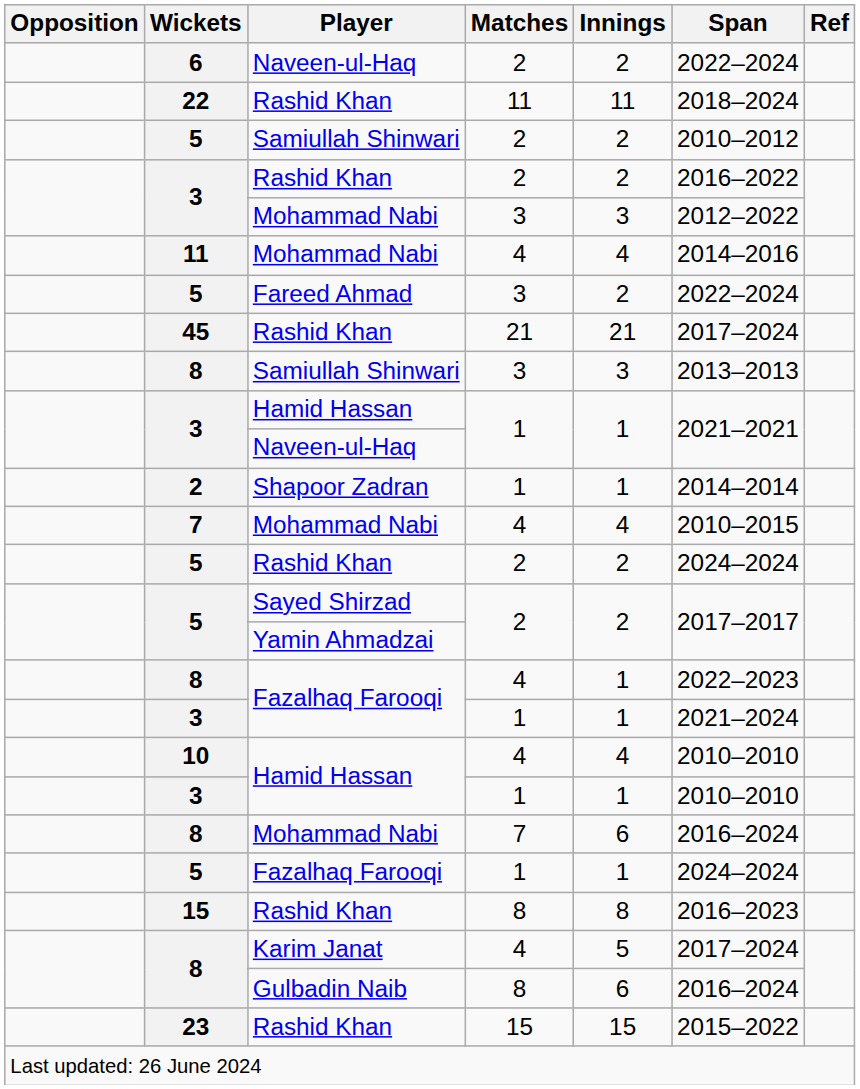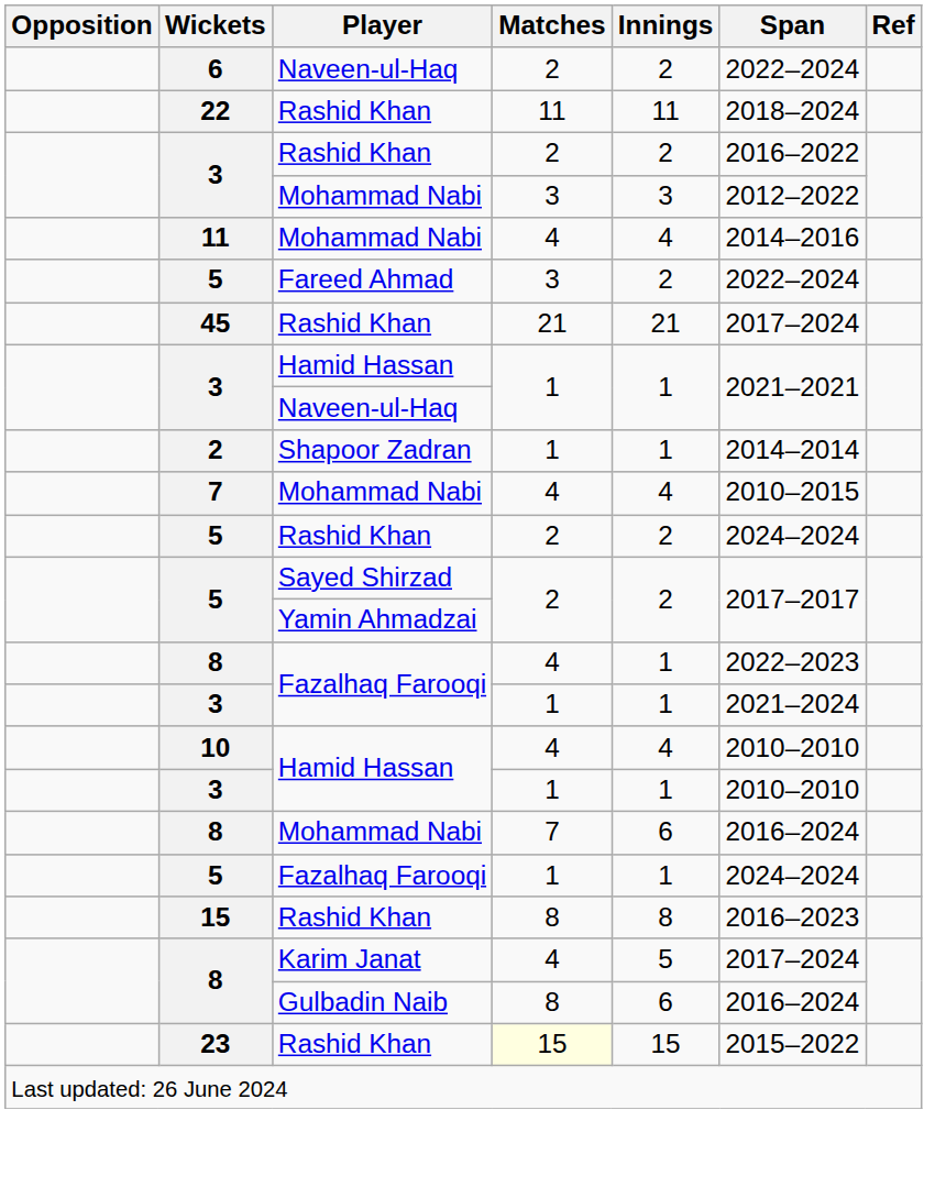 <table class="wikitable plainrowheaders sortable">
 <tr>
 <th scope="col">Opposition</th>
 <th scope="col">Wickets</th>
 <th scope="col">Player</th>
 <th scope="col">Matches</th>
 <th scope="col">Innings</th>
 <th scope="col">Span</th>
 <th scope="col">Ref</th>
 </tr>
 <tr>
 <td></td>
 <th scope=row style=text-align:center;>6</th>
 <td><a href='#'>Naveen-ul-Haq</a></td>
 <td align="center">2</td>
 <td align="center">2</td>
 <td>2022–2024</td>
 <td></td>
 </tr>
 <tr>
 <td></td>
 <th scope=row style=text-align:center;>22</th>
 <td><a href='#'>Rashid Khan</a></td>
 <td align="center">11</td>
 <td align=center>11</td>
 <td>2018–2024</td>
-<td></td>
-</tr>
-<tr>
-<td></td>
-<th scope=row style=text-align:center;>5</th>
-<td><a href='#'>Samiullah Shinwari</a></td>
-<td align="center">2</td>
-<td align=center>2</td>
-<td>2010–2012</td>
 <td></td>
 </tr>
 <tr>
 <td rowspan=2></td>
 <th scope="row" style="text-align:center;" rowspan=2>3</th>
 <td><a href='#'>Rashid Khan</a></td>
 <td align="center">2</td>
 <td align="center">2</td>
 <td>2016–2022</td>
 <td rowspan=2></td>
 </tr>
 <tr>
 <td><a href='#'>Mohammad Nabi</a></td>
 <td align="center">3</td>
 <td align="center">3</td>
 <td>2012–2022</td>
 </tr>
 <tr>
 <td></td>
 <th scope=row style=text-align:center;>11</th>
 <td><a href='#'>Mohammad Nabi</a></td>
 <td align="center">4</td>
 <td align=center>4</td>
 <td>2014–2016</td>
 <td></td>
 </tr>
 <tr>
 <td></td>
 <th scope=row style=text-align:center;>5</th>
 <td><a href='#'>Fareed Ahmad</a></td>
 <td align="center">3</td>
 <td align=center>2</td>
 <td>2022–2024</td>
 <td></td>
 </tr>
 <tr>
 <td></td>
 <th scope=row style=text-align:center;>45</th>
 <td><a href='#'>Rashid Khan</a></td>
 <td align="center">21</td>
 <td align=center>21</td>
 <td>2017–2024</td>
-<td></td>
-</tr>
-<tr>
-<td></td>
-<th scope=row style=text-align:center;>8</th>
-<td><a href='#'>Samiullah Shinwari</a></td>
-<td align="center">3</td>
-<td align="center">3</td>
-<td>2013–2013</td>
 <td></td>
 </tr>
 <tr>
 <td rowspan=2></td>
 <th scope=row style=text-align:center; rowspan=2>3</th>
 <td><a href='#'>Hamid Hassan</a></td>
 <td align="center" rowspan=2>1</td>
 <td align="center" rowspan=2>1</td>
 <td rowspan=2>2021–2021</td>
 <td rowspan=2></td>
 </tr>
 <tr>
 <td><a href='#'>Naveen-ul-Haq</a></td>
 </tr>
 <tr>
 <td></td>
 <th scope=row style=text-align:center;>2</th>
 <td><a href='#'>Shapoor Zadran</a></td>
 <td align="center">1</td>
 <td align=center>1</td>
 <td>2014–2014</td>
 <td></td>
 </tr>
 <tr>
 <td></td>
 <th scope=row style=text-align:center;>7</th>
 <td><a href='#'>Mohammad Nabi</a></td>
 <td align="center">4</td>
 <td align=center>4</td>
 <td>2010–2015</td>
 <td></td>
 </tr>
 <tr>
 <td></td>
 <th scope="row" style="text-align:center;">5</th>
 <td><a href='#'>Rashid Khan</a></td>
 <td align="center">2</td>
 <td align="center">2</td>
 <td>2024–2024</td>
 <td></td>
 </tr>
 <tr>
 <td rowspan=2></td>
 <th scope=row style=text-align:center; rowspan=2>5</th>
 <td><a href='#'>Sayed Shirzad</a></td>
 <td align="center" rowspan=2>2</td>
 <td align=center rowspan=2>2</td>
 <td rowspan=2>2017–2017</td>
 <td rowspan=2></td>
 </tr>
 <tr>
 <td><a href='#'>Yamin Ahmadzai</a></td>
 </tr>
 <tr>
 <td></td>
 <th scope=row style=text-align:center;>8</th>
 <td rowspan=2><a href='#'>Fazalhaq Farooqi</a></td>
 <td align="center">4</td>
 <td align="center">1</td>
 <td>2022–2023</td>
 <td></td>
 </tr>
 <tr>
 <td></td>
 <th scope=row style=text-align:center;>3</th>
 <td align="center">1</td>
 <td align=center>1</td>
 <td>2021–2024</td>
 <td></td>
 </tr>
 <tr>
 <td></td>
 <th scope=row style=text-align:center;>10</th>
 <td rowspan=2><a href='#'>Hamid Hassan</a></td>
 <td align="center">4</td>
 <td align=center>4</td>
 <td>2010–2010</td>
 <td></td>
 </tr>
 <tr>
 <td></td>
 <th scope=row style=text-align:center;>3</th>
 <td align="center">1</td>
 <td align=center>1</td>
 <td>2010–2010</td>
 <td></td>
 </tr>
 <tr>
 <td></td>
 <th scope=row style=text-align:center;>8</th>
 <td><a href='#'>Mohammad Nabi</a></td>
 <td align="center">7</td>
 <td align="center">6</td>
 <td>2016–2024</td>
 <td></td>
 </tr>
 <tr>
 <td></td>
 <th scope=row style=text-align:center;>5</th>
 <td><a href='#'>Fazalhaq Farooqi</a></td>
 <td align="center">1</td>
 <td align="center">1</td>
 <td>2024–2024</td>
 <td></td>
 </tr>
 <tr>
 <td></td>
 <th scope=row style=text-align:center;>15</th>
 <td><a href='#'>Rashid Khan</a></td>
 <td align="center">8</td>
 <td align="center">8</td>
 <td>2016–2023</td>
 <td></td>
 </tr>
 <tr>
 <td rowspan=2></td>
 <th scope="row" style="text-align:center;" rowspan=2>8</th>
 <td><a href='#'>Karim Janat</a></td>
 <td align="center">4</td>
 <td align=center>5</td>
 <td>2017–2024</td>
 <td rowspan=2></td>
 </tr>
 <tr>
 <td><a href='#'>Gulbadin Naib</a></td>
 <td align="center">8</td>
 <td align=center>6</td>
 <td>2016–2024</td>
 </tr>
 <tr>
 <td></td>
 <th scope="row" style="text-align:center;">23</th>
 <td><a href='#'>Rashid Khan</a></td>
-<td align="center">15</td>
+<td align="center" style="background: lightyellow;">15</td>
 <td align=center>15</td>
 <td>2015–2022</td>
 <td></td>
 </tr>
 <tr>
 <td colspan=7><small>Last updated: 26 June 2024</small></td>
 </tr>
 </table>
